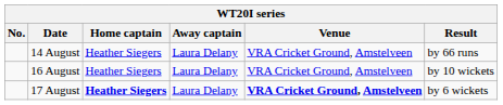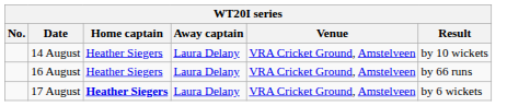 <table class="wikitable">
 <tr>
 <th colspan="9">WT20I series</th>
 </tr>
 <tr>
 <th>No.</th>
 <th>Date</th>
 <th>Home captain</th>
 <th>Away captain</th>
 <th>Venue</th>
 <th>Result</th>
 </tr>
 <tr>
 <td></td>
 <td>14 August</td>
 <td><a href='#'>Heather Siegers</a></td>
 <td><a href='#'>Laura Delany</a></td>
 <td><a href='#'>VRA Cricket Ground</a>, <a href='#'>Amstelveen</a></td>
-<td> by 66 runs</td>
+<td> by 10 wickets</td>
 </tr>
 <tr>
 <td></td>
 <td>16 August</td>
 <td><a href='#'>Heather Siegers</a></td>
 <td><a href='#'>Laura Delany</a></td>
 <td><a href='#'>VRA Cricket Ground</a>, <a href='#'>Amstelveen</a></td>
-<td> by 10 wickets</td>
+<td> by 66 runs</td>
 </tr>
 <tr>
 <td></td>
 <td>17 August</td>
 <td><strong><a href='#'>Heather Siegers</a></strong></td>
 <td><a href='#'>Laura Delany</a></td>
-<td><strong><a href='#'>VRA Cricket Ground</a>, <a href='#'>Amstelveen</a></strong></td>
+<td><a href='#'>VRA Cricket Ground</a>, <a href='#'>Amstelveen</a></td>
 <td> by 6 wickets</td>
 </tr>
 </table>
